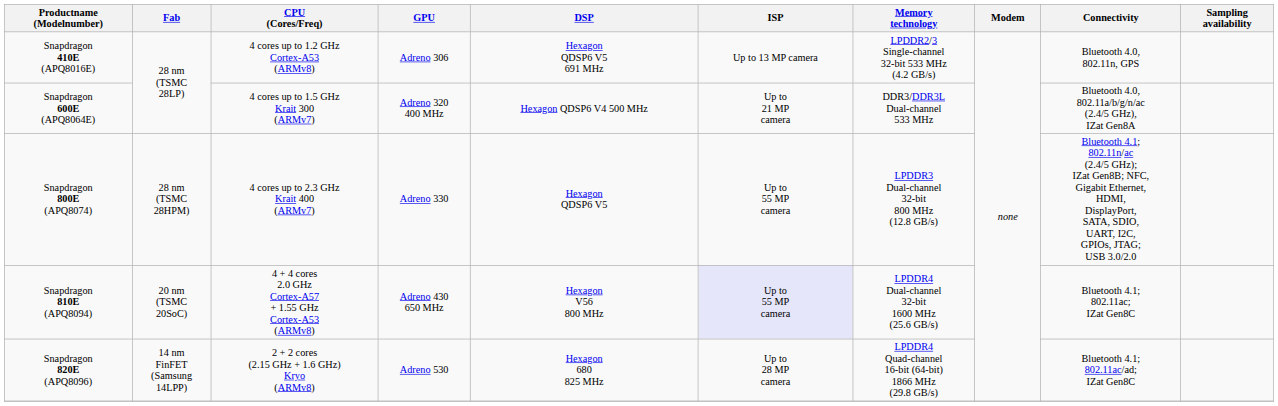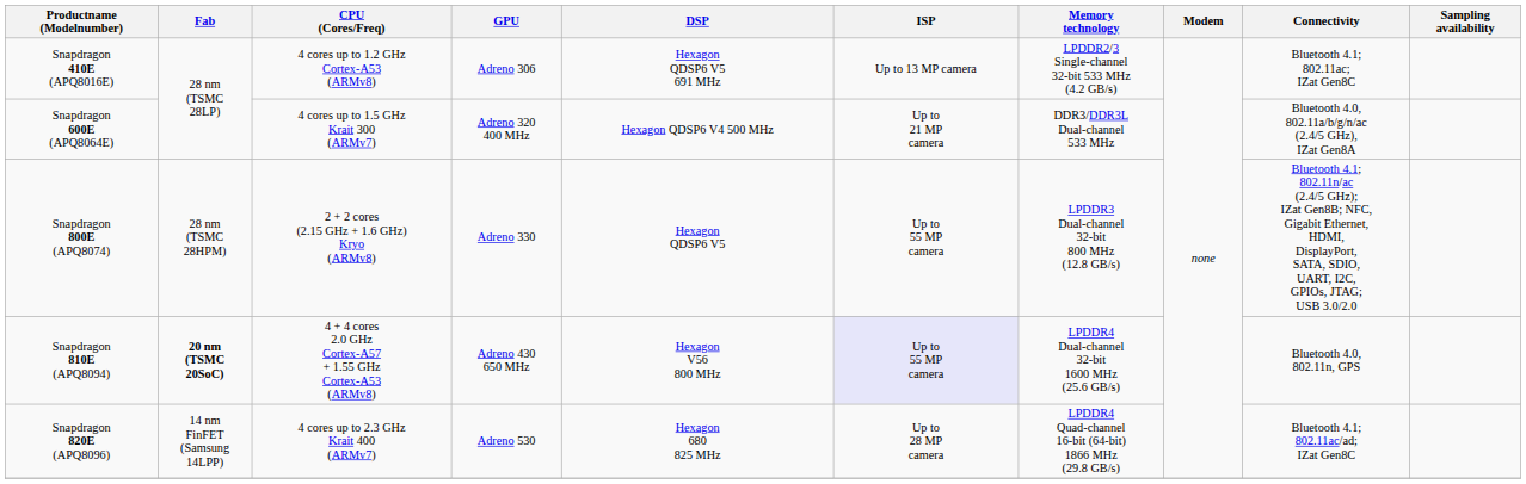 <table class="wikitable" style="width:100%; text-align:center">
 <tr>
 <th>Productname<br>(Modelnumber)</th>
 <th><a href='#'>Fab</a></th>
 <th><a href='#'>CPU</a><br>(Cores/Freq)</th>
 <th><a href='#'>GPU</a></th>
 <th><a href='#'>DSP</a></th>
 <th>ISP</th>
 <th><a href='#'>Memory<br>technology</a></th>
 <th>Modem</th>
 <th>Connectivity</th>
 <th>Sampling<br>availability</th>
 </tr>
 <tr>
 <td>Snapdragon <br><strong>410E</strong><br>(APQ8016E)</td>
 <td rowspan="2">28 nm <br>(TSMC <br>28LP)</td>
 <td>4 cores up to 1.2 GHz <br><a href='#'>Cortex-A53</a> <br>(<a href='#'>ARMv8</a>)</td>
 <td><a href='#'>Adreno</a> 306</td>
 <td><a href='#'>Hexagon</a> <br>QDSP6 V5 <br>691 MHz</td>
 <td>Up to 13 MP camera</td>
 <td><a href='#'>LPDDR2</a>/<a href='#'>3</a> <br>Single-channel <br>32-bit 533 MHz <br>(4.2 GB/s)</td>
 <td rowspan="5"><em>none</em></td>
-<td>Bluetooth 4.0, <br>802.11n, GPS</td>
+<td>Bluetooth 4.1; <br>802.11ac; <br>IZat Gen8C</td>
 <td></td>
 </tr>
 <tr>
 <td>Snapdragon <br><strong>600E</strong><br>(APQ8064E)</td>
 <td>4 cores up to 1.5 GHz <br><a href='#'>Krait</a> 300 <br>(<a href='#'>ARMv7</a>)</td>
 <td><a href='#'>Adreno</a> 320 <br>400 MHz</td>
 <td><a href='#'>Hexagon</a> QDSP6 V4 500 MHz</td>
 <td>Up to <br>21 MP <br>camera</td>
 <td>DDR3/<a href='#'>DDR3L</a> <br>Dual-channel <br>533 MHz</td>
 <td>Bluetooth 4.0, <br>802.11a/b/g/n/ac <br>(2.4/5 GHz), <br>IZat Gen8A</td>
 <td></td>
 </tr>
 <tr>
 <td>Snapdragon <br><strong>800E</strong><br>(APQ8074)</td>
 <td>28 nm <br>(TSMC <br>28HPM)</td>
-<td>4 cores up to 2.3 GHz <br><a href='#'>Krait</a> 400 <br>(<a href='#'>ARMv7</a>)</td>
+<td>2 + 2 cores <br>(2.15 GHz + 1.6 GHz) <br><a href='#'>Kryo</a> <br>(<a href='#'>ARMv8</a>)</td>
 <td><a href='#'>Adreno</a> 330</td>
 <td><a href='#'>Hexagon</a> <br>QDSP6 V5</td>
 <td>Up to <br>55 MP <br>camera</td>
 <td><a href='#'>LPDDR3</a> <br>Dual-channel <br>32-bit <br>800 MHz <br>(12.8 GB/s)</td>
 <td><a href='#'>Bluetooth 4.1</a>; <br><a href='#'>802.11n</a>/<a href='#'>ac</a> <br>(2.4/5 GHz); <br>IZat Gen8B; NFC, <br>Gigabit Ethernet, <br>HDMI, <br>DisplayPort, <br>SATA, SDIO, <br>UART, I2C, <br>GPIOs, JTAG; <br>USB 3.0/2.0</td>
 <td></td>
 </tr>
 <tr>
 <td>Snapdragon <br><strong>810E</strong><br>(APQ8094)</td>
-<td>20 nm <br>(TSMC <br>20SoC)</td>
+<td><strong>20 nm <br>(TSMC <br>20SoC)</strong></td>
 <td>4 + 4 cores <br>2.0 GHz <br><a href='#'>Cortex-A57</a> <br>+ 1.55 GHz <br><a href='#'>Cortex-A53</a> <br>(<a href='#'>ARMv8</a>)</td>
 <td><a href='#'>Adreno</a> 430 <br>650 MHz</td>
 <td><a href='#'>Hexagon</a> <br>V56 <br>800 MHz</td>
 <td style="background: lavender;">Up to <br>55 MP <br>camera</td>
 <td><a href='#'>LPDDR4</a> <br>Dual-channel <br>32-bit <br>1600 MHz <br>(25.6 GB/s)</td>
-<td>Bluetooth 4.1; <br>802.11ac; <br>IZat Gen8C</td>
+<td>Bluetooth 4.0, <br>802.11n, GPS</td>
 <td></td>
 </tr>
 <tr>
 <td>Snapdragon <br><strong>820E</strong><br>(APQ8096)</td>
 <td>14 nm <br>FinFET <br>(Samsung <br>14LPP)</td>
-<td>2 + 2 cores <br>(2.15 GHz + 1.6 GHz) <br><a href='#'>Kryo</a> <br>(<a href='#'>ARMv8</a>)</td>
+<td>4 cores up to 2.3 GHz <br><a href='#'>Krait</a> 400 <br>(<a href='#'>ARMv7</a>)</td>
 <td><a href='#'>Adreno</a> 530</td>
 <td><a href='#'>Hexagon</a> <br>680 <br>825 MHz</td>
 <td>Up to <br>28 MP <br>camera</td>
 <td><a href='#'>LPDDR4</a> <br>Quad-channel <br>16-bit (64-bit) <br>1866 MHz <br>(29.8 GB/s)</td>
 <td>Bluetooth 4.1; <br><a href='#'>802.11ac</a>/ad; <br>IZat Gen8C</td>
 <td></td>
 </tr>
 <tr>
 </tr>
 </table>
